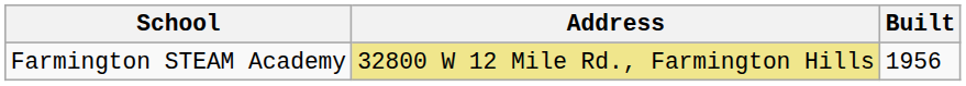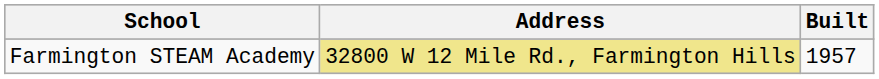 <table class="wikitable">
 <tr>
 <th>School</th>
 <th>Address</th>
 <th>Built</th>
 </tr>
 <tr>
 <td>Farmington STEAM Academy</td>
 <td style="background: khaki;">32800 W 12 Mile Rd., Farmington Hills</td>
-<td>1956</td>
+<td>1957</td>
 </tr>
 </table>
